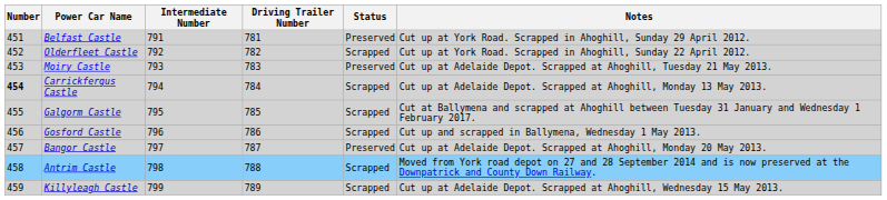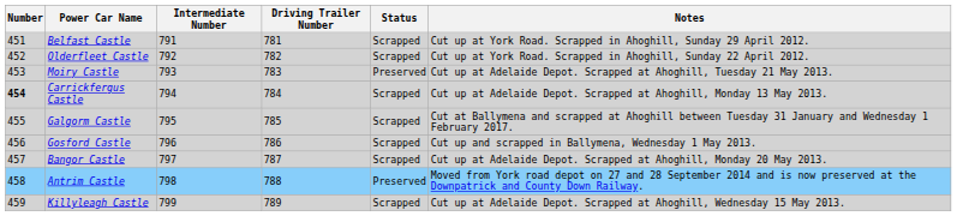 <table class="wikitable">
 <tr>
 <th>Number</th>
 <th>Power Car Name</th>
 <th>Intermediate Number</th>
 <th>Driving Trailer Number</th>
 <th>Status</th>
 <th>Notes</th>
 </tr>
 <tr bgcolor=lightgrey>
 <td>451</td>
 <td><em><a href='#'>Belfast Castle</a></em></td>
 <td>791</td>
 <td>781</td>
-<td>Preserved</td>
+<td>Scrapped</td>
 <td>Cut up at York Road. Scrapped in Ahoghill, Sunday 29 April 2012.</td>
 </tr>
 <tr bgcolor=lightgrey>
 <td>452</td>
 <td><em><a href='#'>Olderfleet Castle</a></em></td>
 <td>792</td>
 <td>782</td>
 <td>Scrapped</td>
 <td>Cut up at York Road. Scrapped in Ahoghill, Sunday 22 April 2012.</td>
 </tr>
 <tr bgcolor=lightgrey>
 <td>453</td>
 <td><em><a href='#'>Moiry Castle</a></em></td>
 <td>793</td>
 <td>783</td>
 <td>Preserved</td>
 <td>Cut up at Adelaide Depot. Scrapped at Ahoghill, Tuesday 21 May 2013.</td>
 </tr>
 <tr bgcolor=lightgrey>
 <td><strong>454</strong></td>
 <td><em><a href='#'>Carrickfergus Castle</a></em></td>
 <td>794</td>
 <td>784</td>
 <td>Scrapped</td>
 <td>Cut up at Adelaide Depot. Scrapped at Ahoghill, Monday 13 May 2013.</td>
 </tr>
 <tr bgcolor=lightgrey>
 <td>455</td>
 <td><em><a href='#'>Galgorm Castle</a></em></td>
 <td>795</td>
 <td>785</td>
 <td>Scrapped</td>
 <td>Cut at Ballymena and scrapped at Ahoghill between Tuesday 31 January and Wednesday 1 February 2017.</td>
 </tr>
 <tr bgcolor=lightgrey>
 <td>456</td>
 <td><em><a href='#'>Gosford Castle</a></em></td>
 <td>796</td>
 <td>786</td>
 <td>Scrapped</td>
 <td>Cut up and scrapped in Ballymena, Wednesday 1 May 2013.</td>
 </tr>
 <tr bgcolor=lightgrey>
 <td>457</td>
 <td><em><a href='#'>Bangor Castle</a></em></td>
 <td>797</td>
 <td>787</td>
-<td>Preserved</td>
+<td>Scrapped</td>
 <td>Cut up at Adelaide Depot. Scrapped at Ahoghill, Monday 20 May 2013.</td>
 </tr>
 <tr bgcolor=lightskyblue>
 <td>458</td>
 <td><em><a href='#'>Antrim Castle</a></em></td>
 <td>798</td>
 <td>788</td>
-<td>Scrapped</td>
+<td>Preserved</td>
 <td>Moved from York road depot on 27 and 28 September 2014 and is now preserved at the <a href='#'>Downpatrick and County Down Railway</a>.</td>
 </tr>
 <tr bgcolor=lightgrey>
 <td>459</td>
 <td><em><a href='#'>Killyleagh Castle</a></em></td>
 <td>799</td>
 <td>789</td>
 <td>Scrapped</td>
 <td>Cut up at Adelaide Depot. Scrapped at Ahoghill, Wednesday 15 May 2013.</td>
 </tr>
 </table>
